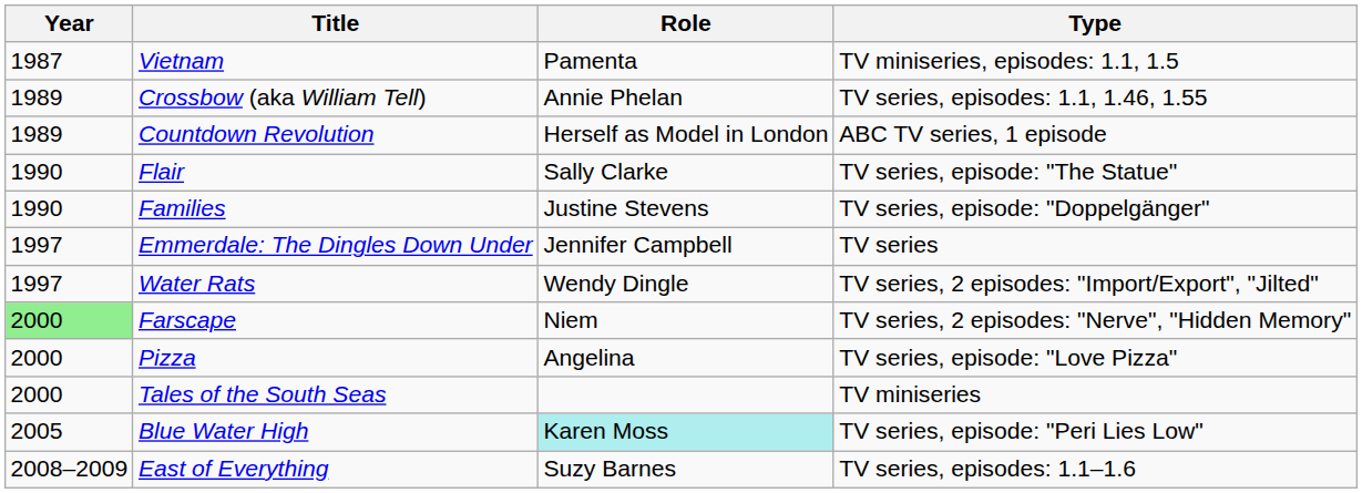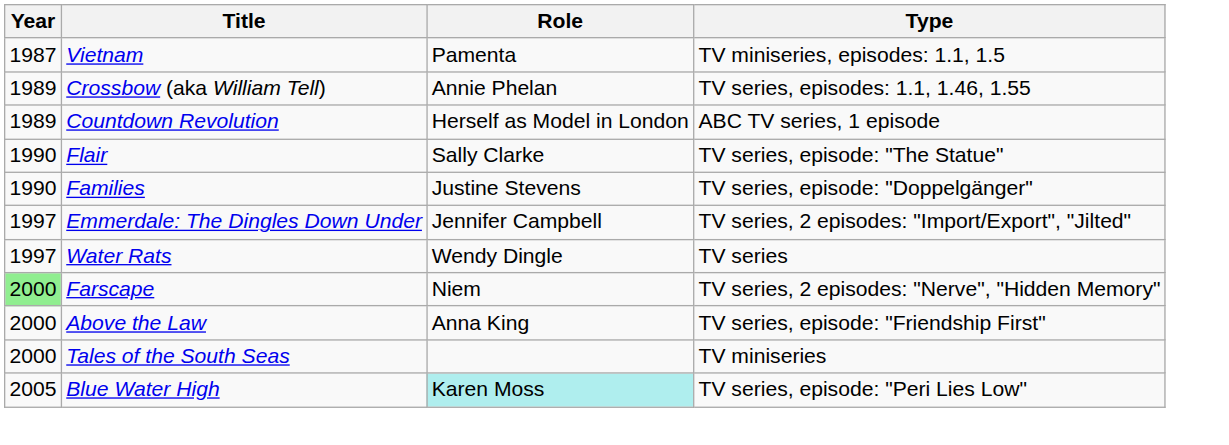 <table class="wikitable">
 <tr>
 <th>Year</th>
 <th>Title</th>
 <th>Role</th>
 <th>Type</th>
 </tr>
 <tr>
 <td>1987</td>
 <td><em><a href='#'>Vietnam</a></em></td>
 <td>Pamenta</td>
 <td>TV miniseries, episodes: 1.1, 1.5</td>
 </tr>
 <tr>
 <td>1989</td>
 <td><em><a href='#'>Crossbow</a></em> (aka <em>William Tell</em>)</td>
 <td>Annie Phelan</td>
 <td>TV series, episodes: 1.1, 1.46, 1.55</td>
 </tr>
 <tr>
 <td>1989</td>
 <td><em><a href='#'>Countdown Revolution</a></em></td>
 <td>Herself as Model in London</td>
 <td>ABC TV series, 1 episode</td>
 </tr>
 <tr>
 <td>1990</td>
 <td><em><a href='#'>Flair</a></em></td>
 <td>Sally Clarke</td>
 <td>TV series, episode: "The Statue"</td>
 </tr>
 <tr>
 <td>1990</td>
 <td><em><a href='#'>Families</a></em></td>
 <td>Justine Stevens</td>
 <td>TV series, episode: "Doppelgänger"</td>
 </tr>
 <tr>
 <td>1997</td>
 <td><em><a href='#'>Emmerdale: The Dingles Down Under</a></em></td>
 <td>Jennifer Campbell</td>
-<td>TV series</td>
+<td>TV series, 2 episodes: "Import/Export", "Jilted"</td>
 </tr>
 <tr>
 <td>1997</td>
 <td><em><a href='#'>Water Rats</a></em></td>
 <td>Wendy Dingle</td>
-<td>TV series, 2 episodes: "Import/Export", "Jilted"</td>
+<td>TV series</td>
 </tr>
 <tr>
 <td style="background: lightgreen;">2000</td>
 <td><em><a href='#'>Farscape</a></em></td>
 <td>Niem</td>
 <td>TV series, 2 episodes: "Nerve", "Hidden Memory"</td>
 </tr>
 <tr>
 <td>2000</td>
-<td><em><a href='#'>Pizza</a></em></td>
-<td>Angelina</td>
-<td>TV series, episode: "Love Pizza"</td>
+<td><em><a href='#'>Above the Law</a></em></td>
+<td>Anna King</td>
+<td>TV series, episode: "Friendship First"</td>
 </tr>
 <tr>
 <td>2000</td>
 <td><em><a href='#'>Tales of the South Seas</a></em></td>
 <td></td>
 <td>TV miniseries</td>
 </tr>
 <tr>
 <td>2005</td>
 <td><em><a href='#'>Blue Water High</a></em></td>
 <td style="background: paleturquoise;">Karen Moss</td>
 <td>TV series, episode: "Peri Lies Low"</td>
 </tr>
-<tr>
-<td>2008–2009</td>
-<td><em><a href='#'>East of Everything</a></em></td>
-<td>Suzy Barnes</td>
-<td>TV series, episodes: 1.1–1.6</td>
-</tr>
 </table>
